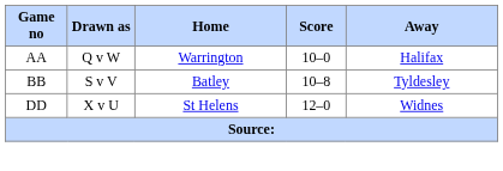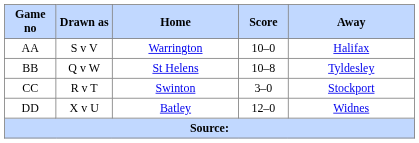 <table border=1 style="border-collapse:collapse; font-size:90%; text-align:center;" cellpadding=3 cellspacing=0 width=56%>
 <tr bgcolor=#C1D8FF>
 <th width=6%>Game no</th>
 <th width=6%>Drawn as</th>
 <th width=19%>Home</th>
 <th width=6%>Score</th>
 <th width=19%>Away</th>
 </tr>
 <tr>
 <td>AA</td>
-<td>Q v W</td>
+<td>S v V</td>
 <td><a href='#'>Warrington</a></td>
 <td>10–0</td>
 <td><a href='#'>Halifax</a></td>
 </tr>
 <tr>
 <td>BB</td>
-<td>S v V</td>
-<td><a href='#'>Batley</a></td>
+<td>Q v W</td>
+<td><a href='#'>St Helens</a></td>
 <td>10–8</td>
 <td><a href='#'>Tyldesley</a></td>
 </tr>
 <tr>
+<td>CC</td>
+<td>R v T</td>
+<td><a href='#'>Swinton</a></td>
+<td>3–0</td>
+<td><a href='#'>Stockport</a></td>
+</tr>
+<tr>
 <td>DD</td>
 <td>X v U</td>
-<td><a href='#'>St Helens</a></td>
+<td><a href='#'>Batley</a></td>
 <td>12–0</td>
 <td><a href='#'>Widnes</a></td>
 </tr>
 <tr style="background:#c1d8ff;">
 <th colspan=5>Source:</th>
 </tr>
 </table>
